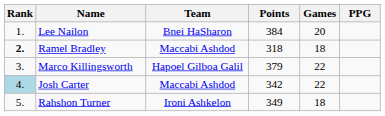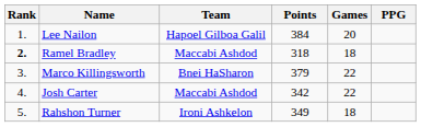 <table class="wikitable" style="text-align: center;">
 <tr>
 <th>Rank</th>
 <th width=150>Name</th>
 <th width=140>Team</th>
 <th width=65>Points</th>
 <th width=50>Games</th>
 <th width=50>PPG</th>
 </tr>
 <tr>
 <td>1.</td>
 <td align="left"> <a href='#'>Lee Nailon</a></td>
-<td><a href='#'>Bnei HaSharon</a></td>
+<td><a href='#'>Hapoel Gilboa Galil</a></td>
 <td>384</td>
 <td>20</td>
 <td><strong></strong></td>
 </tr>
 <tr>
 <td><strong>2.</strong></td>
 <td align="left"> <a href='#'>Ramel Bradley</a></td>
 <td><a href='#'>Maccabi Ashdod</a></td>
 <td>318</td>
 <td>18</td>
 <td><strong></strong></td>
 </tr>
 <tr>
 <td>3.</td>
 <td align="left"> <a href='#'>Marco Killingsworth</a></td>
-<td><a href='#'>Hapoel Gilboa Galil</a></td>
+<td><a href='#'>Bnei HaSharon</a></td>
 <td>379</td>
 <td>22</td>
 <td><strong></strong></td>
 </tr>
 <tr>
-<td style="background: lightblue;">4.</td>
+<td>4.</td>
 <td align="left"> <a href='#'>Josh Carter</a></td>
 <td><a href='#'>Maccabi Ashdod</a></td>
 <td>342</td>
 <td>22</td>
 <td><strong></strong></td>
 </tr>
 <tr>
 <td>5.</td>
 <td align="left"> <a href='#'>Rahshon Turner</a></td>
 <td><a href='#'>Ironi Ashkelon</a></td>
 <td>349</td>
 <td>18</td>
 <td><strong></strong></td>
 </tr>
 </table>
